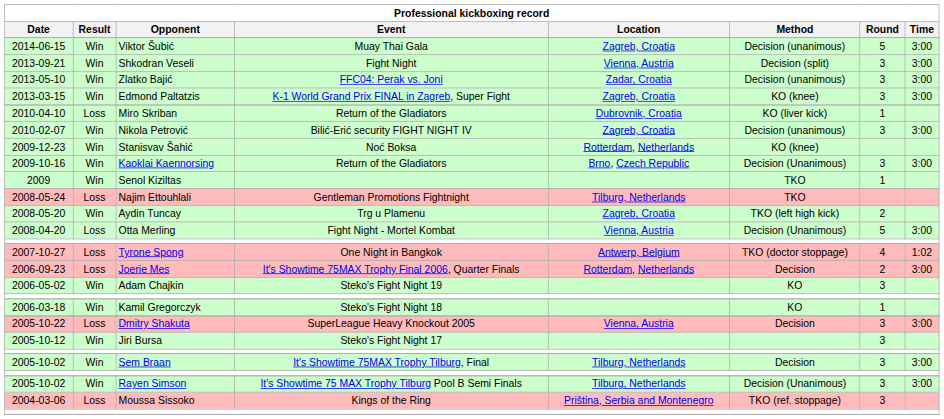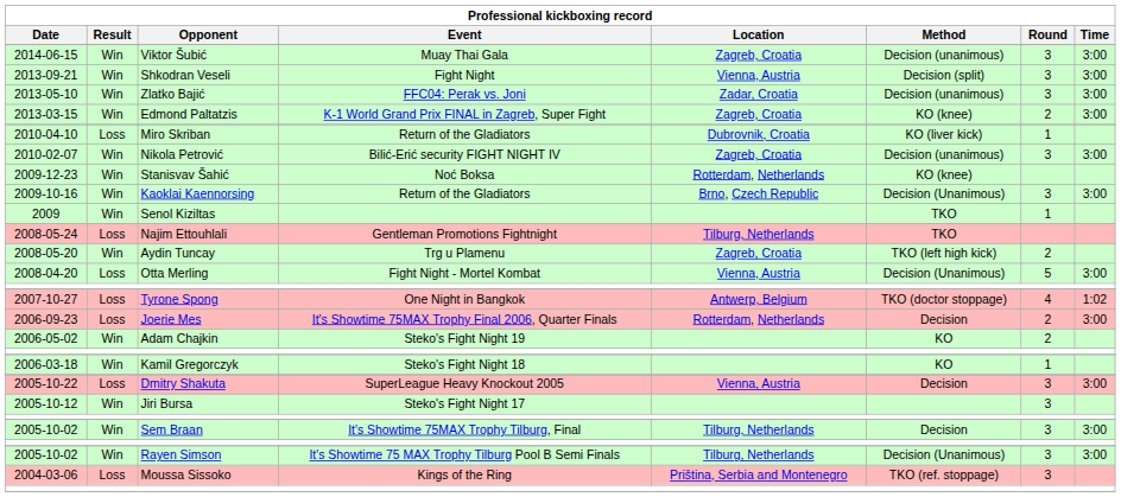 <table class="wikitable collapsible" style="font-size:88%; width:100%; text-align:center;">
 <tr>
 <th colspan=8 style="background:#fff">Professional kickboxing record</th>
 </tr>
 <tr>
 <th>Date</th>
 <th>Result</th>
 <th>Opponent</th>
 <th>Event</th>
 <th>Location</th>
 <th>Method</th>
 <th>Round</th>
 <th>Time</th>
 </tr>
 <tr>
 </tr>
 <tr bgcolor="#CCFFCC">
 <td>2014-06-15</td>
 <td>Win</td>
 <td align=left> Viktor Šubić</td>
 <td>Muay Thai Gala</td>
 <td><a href='#'>Zagreb, Croatia</a></td>
 <td>Decision (unanimous)</td>
-<td>5</td>
+<td>3</td>
 <td>3:00</td>
 </tr>
 <tr bgcolor="#CCFFCC">
 <td>2013-09-21</td>
 <td>Win</td>
 <td align=left> Shkodran Veseli</td>
 <td>Fight Night</td>
 <td><a href='#'>Vienna, Austria</a></td>
 <td>Decision (split)</td>
 <td>3</td>
 <td>3:00</td>
 </tr>
 <tr bgcolor="#CCFFCC">
 <td>2013-05-10</td>
 <td>Win</td>
 <td align=left> Zlatko Bajić</td>
 <td><a href='#'>FFC04: Perak vs. Joni</a></td>
 <td><a href='#'>Zadar, Croatia</a></td>
 <td>Decision (unanimous)</td>
 <td>3</td>
 <td>3:00</td>
 </tr>
 <tr bgcolor="#CCFFCC">
 <td>2013-03-15</td>
 <td>Win</td>
 <td align=left> Edmond Paltatzis</td>
 <td><a href='#'>K-1 World Grand Prix FINAL in Zagreb</a>, Super Fight</td>
 <td><a href='#'>Zagreb, Croatia</a></td>
 <td>KO (knee)</td>
-<td>3</td>
+<td>2</td>
 <td>3:00</td>
 </tr>
 <tr>
 </tr>
 <tr bgcolor="#CCFFCC">
 <td>2010-04-10</td>
 <td>Loss</td>
 <td align=left> Miro Skriban</td>
 <td>Return of the Gladiators</td>
 <td><a href='#'>Dubrovnik, Croatia</a></td>
 <td>KO (liver kick)</td>
 <td>1</td>
 <td></td>
 </tr>
 <tr bgcolor="#CCFFCC">
 <td>2010-02-07</td>
 <td>Win</td>
 <td align=left> Nikola Petrović</td>
 <td>Bilić-Erić security FIGHT NIGHT IV</td>
 <td><a href='#'>Zagreb, Croatia</a></td>
 <td>Decision (unanimous)</td>
 <td>3</td>
 <td>3:00</td>
 </tr>
 <tr bgcolor="#CCFFCC">
 <td>2009-12-23</td>
 <td>Win</td>
 <td align=left> Stanisvav Šahić</td>
 <td>Noć Boksa </td>
 <td><a href='#'>Rotterdam</a>, <a href='#'>Netherlands</a></td>
 <td>KO (knee)</td>
 <td></td>
 <td></td>
 </tr>
 <tr bgcolor="#CCFFCC">
 <td>2009-10-16</td>
 <td>Win</td>
 <td align=left> <a href='#'>Kaoklai Kaennorsing</a></td>
 <td>Return of the Gladiators</td>
 <td><a href='#'>Brno</a>, <a href='#'>Czech Republic</a></td>
 <td>Decision (Unanimous)</td>
 <td>3</td>
 <td>3:00</td>
 </tr>
 <tr bgcolor="#CCFFCC">
 <td>2009</td>
 <td>Win</td>
 <td align=left> Senol Kiziltas</td>
 <td></td>
 <td></td>
 <td>TKO</td>
 <td>1</td>
 <td></td>
 </tr>
 <tr bgcolor="#FFBBBB">
 <td>2008-05-24</td>
 <td>Loss</td>
 <td align=left> Najim Ettouhlali</td>
 <td>Gentleman Promotions Fightnight</td>
 <td><a href='#'>Tilburg, Netherlands</a></td>
 <td>TKO</td>
 <td></td>
 <td></td>
 </tr>
 <tr bgcolor="#CCFFCC">
 <td>2008-05-20</td>
 <td>Win</td>
 <td align=left> Aydin Tuncay</td>
 <td>Trg u Plamenu</td>
 <td><a href='#'>Zagreb, Croatia</a></td>
 <td>TKO (left high kick)</td>
 <td>2</td>
 <td></td>
 </tr>
 <tr bgcolor="#CCFFCC">
 <td>2008-04-20</td>
 <td>Loss</td>
 <td align=left> Otta Merling</td>
 <td>Fight Night - Mortel Kombat</td>
 <td><a href='#'>Vienna, Austria</a></td>
 <td>Decision (Unanimous)</td>
 <td>5</td>
 <td>3:00</td>
 </tr>
 <tr>
 <th style=background:white colspan=9></th>
 </tr>
 <tr>
 </tr>
 <tr bgcolor= "#FFBBBB">
 <td>2007-10-27</td>
 <td>Loss</td>
 <td align=left> <a href='#'>Tyrone Spong</a></td>
 <td>One Night in Bangkok</td>
 <td><a href='#'>Antwerp, Belgium</a></td>
 <td>TKO (doctor stoppage)</td>
 <td>4</td>
 <td>1:02</td>
 </tr>
 <tr bgcolor="#FFBBBB">
 <td>2006-09-23</td>
 <td>Loss</td>
 <td align=left> <a href='#'>Joerie Mes</a></td>
 <td><a href='#'>It's Showtime 75MAX Trophy Final 2006</a>, Quarter Finals</td>
 <td><a href='#'>Rotterdam</a>, <a href='#'>Netherlands</a></td>
 <td>Decision</td>
 <td>2</td>
 <td>3:00</td>
 </tr>
 <tr bgcolor="#CCFFCC">
 <td>2006-05-02</td>
 <td>Win</td>
 <td align=left> Adam Chajkin</td>
 <td>Steko's Fight Night 19</td>
 <td></td>
 <td>KO</td>
-<td>3</td>
+<td>2</td>
 <td></td>
 </tr>
 <tr>
 <th style=background:white colspan=9></th>
 </tr>
 <tr>
 </tr>
 <tr bgcolor="#CCFFCC">
 <td>2006-03-18</td>
 <td>Win</td>
 <td align=left>  Kamil Gregorczyk</td>
 <td>Steko's Fight Night 18</td>
 <td></td>
 <td>KO</td>
 <td>1</td>
 <td></td>
 </tr>
 <tr>
 </tr>
 <tr bgcolor="#FFBBBB">
 <td>2005-10-22</td>
 <td>Loss</td>
 <td align=left> <a href='#'>Dmitry Shakuta</a></td>
 <td>SuperLeague Heavy Knockout 2005</td>
 <td><a href='#'>Vienna, Austria</a></td>
 <td>Decision</td>
 <td>3</td>
 <td>3:00</td>
 </tr>
 <tr bgcolor="#CCFFCC">
 <td>2005-10-12</td>
 <td>Win</td>
 <td align=left> Jiri Bursa</td>
 <td>Steko's Fight Night 17</td>
 <td></td>
 <td></td>
 <td>3</td>
 <td></td>
 </tr>
 <tr>
 <th style=background:white colspan=9></th>
 </tr>
 <tr>
 </tr>
 <tr bgcolor="#CCFFCC">
 <td>2005-10-02</td>
 <td>Win</td>
 <td align=left> <a href='#'>Sem Braan</a></td>
 <td><a href='#'>It's Showtime 75MAX Trophy Tilburg</a>, Final</td>
 <td><a href='#'>Tilburg, Netherlands</a></td>
 <td>Decision</td>
 <td>3</td>
 <td>3:00</td>
 </tr>
 <tr>
 <th style=background:white colspan=9></th>
 </tr>
 <tr>
 </tr>
 <tr bgcolor="#CCFFCC">
 <td>2005-10-02</td>
 <td>Win</td>
 <td align=left> <a href='#'>Rayen Simson</a></td>
 <td><a href='#'>It's Showtime 75 MAX Trophy Tilburg</a> Pool B Semi Finals</td>
 <td><a href='#'>Tilburg, Netherlands</a></td>
 <td>Decision (Unanimous)</td>
 <td>3</td>
 <td>3:00</td>
 </tr>
 <tr bgcolor="#FFBBBB">
 <td>2004-03-06</td>
 <td>Loss</td>
 <td align=left> Moussa Sissoko</td>
 <td>Kings of the Ring</td>
 <td><a href='#'>Priština, Serbia and Montenegro</a></td>
 <td>TKO (ref. stoppage)</td>
 <td>3</td>
 <td></td>
 </tr>
 <tr>
 <th style=background:white colspan=9></th>
 </tr>
 <tr>
 </tr>
 </table>
